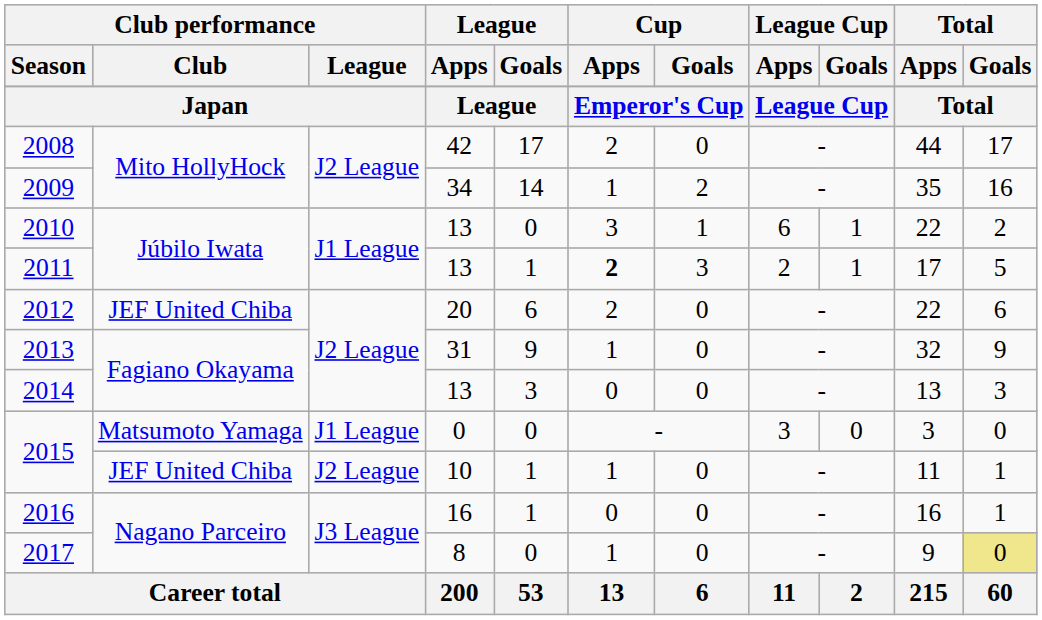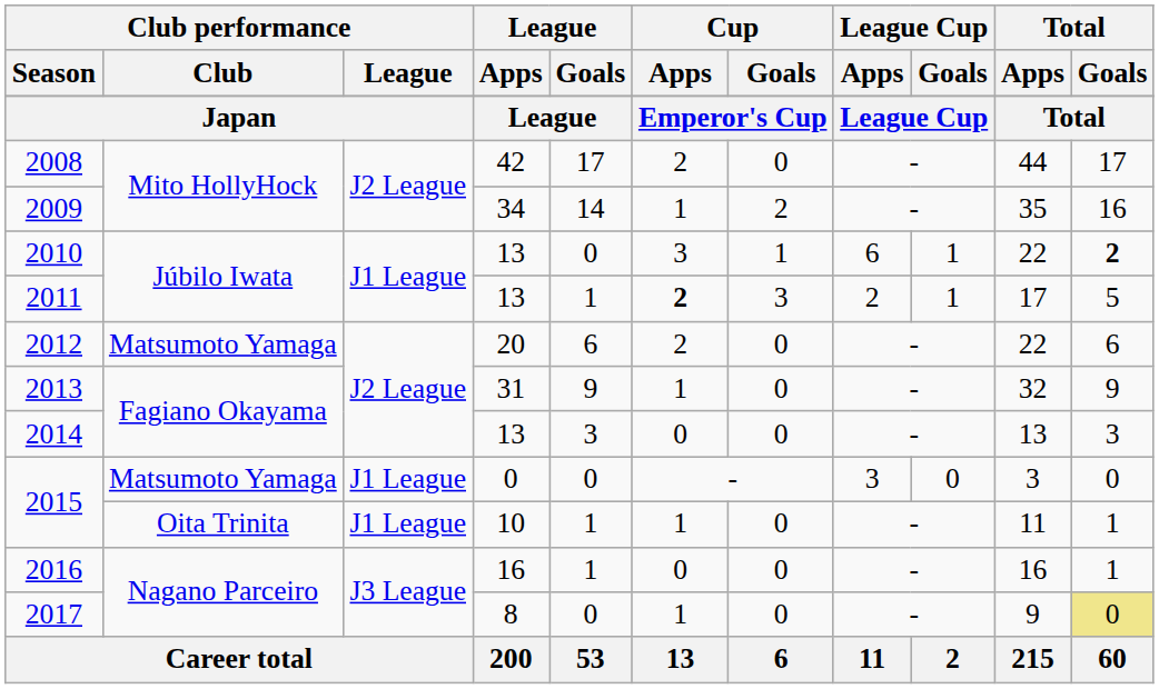 <table class="wikitable" style="text-align:center">
 <tr>
 <th colspan=3>Club performance</th>
 <th colspan=2>League</th>
 <th colspan=2>Cup</th>
 <th colspan=2>League Cup</th>
 <th colspan=2>Total</th>
 </tr>
 <tr>
 <th>Season</th>
 <th>Club</th>
 <th>League</th>
 <th>Apps</th>
 <th>Goals</th>
 <th>Apps</th>
 <th>Goals</th>
 <th>Apps</th>
 <th>Goals</th>
 <th>Apps</th>
 <th>Goals</th>
 </tr>
 <tr>
 </tr>
 <tr>
 <th colspan=3>Japan</th>
 <th colspan=2>League</th>
 <th colspan=2><a href='#'>Emperor's Cup</a></th>
 <th colspan=2><a href='#'>League Cup</a></th>
 <th colspan=2>Total</th>
 </tr>
 <tr>
 <td><a href='#'>2008</a></td>
 <td rowspan="2"><a href='#'>Mito HollyHock</a></td>
 <td rowspan="2"><a href='#'>J2 League</a></td>
 <td>42</td>
 <td>17</td>
 <td>2</td>
 <td>0</td>
 <td colspan="2">-</td>
 <td>44</td>
 <td>17</td>
 </tr>
 <tr>
 <td><a href='#'>2009</a></td>
 <td>34</td>
 <td>14</td>
 <td>1</td>
 <td>2</td>
 <td colspan="2">-</td>
 <td>35</td>
 <td>16</td>
 </tr>
 <tr>
 <td><a href='#'>2010</a></td>
 <td rowspan="2"><a href='#'>Júbilo Iwata</a></td>
 <td rowspan="2"><a href='#'>J1 League</a></td>
 <td>13</td>
 <td>0</td>
 <td>3</td>
 <td>1</td>
 <td>6</td>
 <td>1</td>
 <td>22</td>
-<td>2</td>
+<td><strong>2</strong></td>
 </tr>
 <tr>
 <td><a href='#'>2011</a></td>
 <td>13</td>
 <td>1</td>
 <td><strong>2</strong></td>
 <td>3</td>
 <td>2</td>
 <td>1</td>
 <td>17</td>
 <td>5</td>
 </tr>
 <tr>
 <td><a href='#'>2012</a></td>
-<td><a href='#'>JEF United Chiba</a></td>
+<td><a href='#'>Matsumoto Yamaga</a></td>
 <td rowspan="3"><a href='#'>J2 League</a></td>
 <td>20</td>
 <td>6</td>
 <td>2</td>
 <td>0</td>
 <td colspan="2">-</td>
 <td>22</td>
 <td>6</td>
 </tr>
 <tr>
 <td><a href='#'>2013</a></td>
 <td rowspan="2"><a href='#'>Fagiano Okayama</a></td>
 <td>31</td>
 <td>9</td>
 <td>1</td>
 <td>0</td>
 <td colspan="2">-</td>
 <td>32</td>
 <td>9</td>
 </tr>
 <tr>
 <td><a href='#'>2014</a></td>
 <td>13</td>
 <td>3</td>
 <td>0</td>
 <td>0</td>
 <td colspan="2">-</td>
 <td>13</td>
 <td>3</td>
 </tr>
 <tr>
 <td rowspan="2"><a href='#'>2015</a></td>
 <td><a href='#'>Matsumoto Yamaga</a></td>
 <td><a href='#'>J1 League</a></td>
 <td>0</td>
 <td>0</td>
 <td colspan="2">-</td>
 <td>3</td>
 <td>0</td>
 <td>3</td>
 <td>0</td>
 </tr>
 <tr>
-<td><a href='#'>JEF United Chiba</a></td>
-<td><a href='#'>J2 League</a></td>
+<td><a href='#'>Oita Trinita</a></td>
+<td><a href='#'>J1 League</a></td>
 <td>10</td>
 <td>1</td>
 <td>1</td>
 <td>0</td>
 <td colspan="2">-</td>
 <td>11</td>
 <td>1</td>
 </tr>
 <tr>
 <td><a href='#'>2016</a></td>
 <td rowspan="2"><a href='#'>Nagano Parceiro</a></td>
 <td rowspan="2"><a href='#'>J3 League</a></td>
 <td>16</td>
 <td>1</td>
 <td>0</td>
 <td>0</td>
 <td colspan="2">-</td>
 <td>16</td>
 <td>1</td>
 </tr>
 <tr>
 <td><a href='#'>2017</a></td>
 <td>8</td>
 <td>0</td>
 <td>1</td>
 <td>0</td>
 <td colspan="2">-</td>
 <td>9</td>
 <td style="background: khaki;">0</td>
 </tr>
 <tr>
 <th colspan=3>Career total</th>
 <th>200</th>
 <th>53</th>
 <th>13</th>
 <th>6</th>
 <th>11</th>
 <th>2</th>
 <th>215</th>
 <th>60</th>
 </tr>
 </table>
